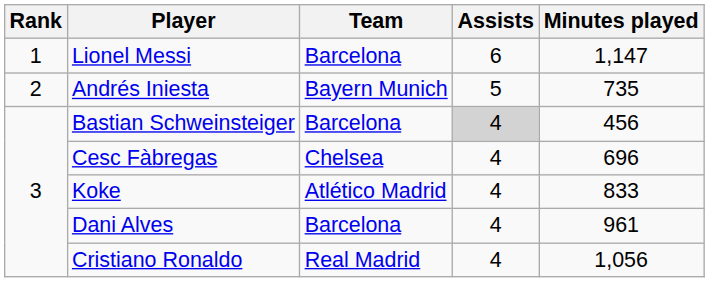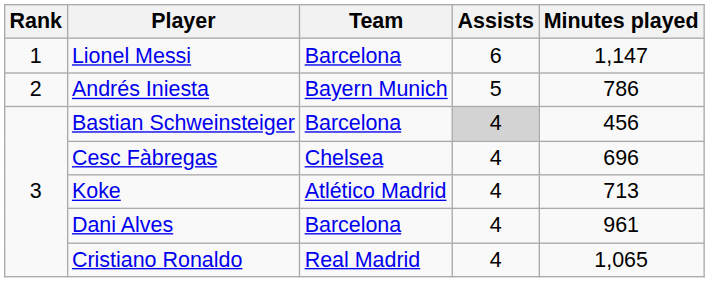 <table class="wikitable" style="text-align:center">
 <tr>
 <th>Rank</th>
 <th>Player</th>
 <th>Team</th>
 <th>Assists</th>
 <th>Minutes played</th>
 </tr>
 <tr>
 <td>1</td>
 <td align=left> <a href='#'>Lionel Messi</a></td>
 <td align=left> <a href='#'>Barcelona</a></td>
 <td>6</td>
 <td>1,147</td>
 </tr>
 <tr>
 <td>2</td>
 <td align=left> <a href='#'>Andrés Iniesta</a></td>
 <td align=left> <a href='#'>Bayern Munich</a></td>
 <td>5</td>
-<td>735</td>
+<td>786</td>
 </tr>
 <tr>
 <td rowspan=5>3</td>
 <td align=left> <a href='#'>Bastian Schweinsteiger</a></td>
 <td align=left> <a href='#'>Barcelona</a></td>
 <td style="background: lightgrey;">4</td>
 <td>456</td>
 </tr>
 <tr>
 <td align=left> <a href='#'>Cesc Fàbregas</a></td>
 <td align=left> <a href='#'>Chelsea</a></td>
 <td>4</td>
 <td>696</td>
 </tr>
 <tr>
 <td align=left> <a href='#'>Koke</a></td>
 <td align=left> <a href='#'>Atlético Madrid</a></td>
 <td>4</td>
-<td>833</td>
+<td>713</td>
 </tr>
 <tr>
 <td align=left> <a href='#'>Dani Alves</a></td>
 <td align=left> <a href='#'>Barcelona</a></td>
 <td>4</td>
 <td>961</td>
 </tr>
 <tr>
 <td align=left> <a href='#'>Cristiano Ronaldo</a></td>
 <td align=left> <a href='#'>Real Madrid</a></td>
 <td>4</td>
-<td>1,056</td>
+<td>1,065</td>
 </tr>
 </table>
